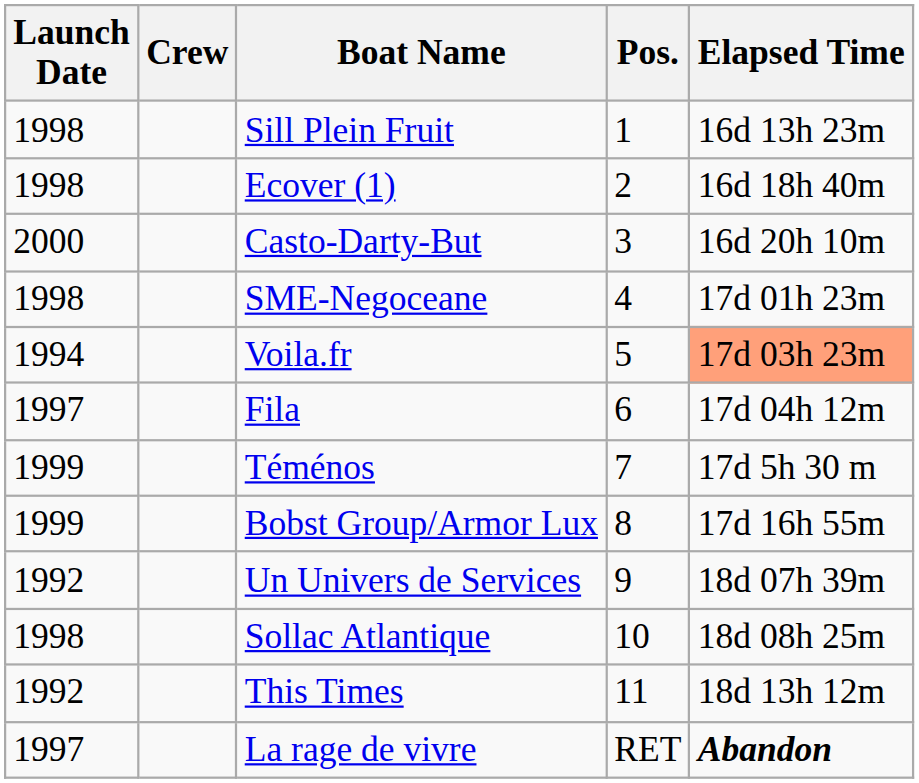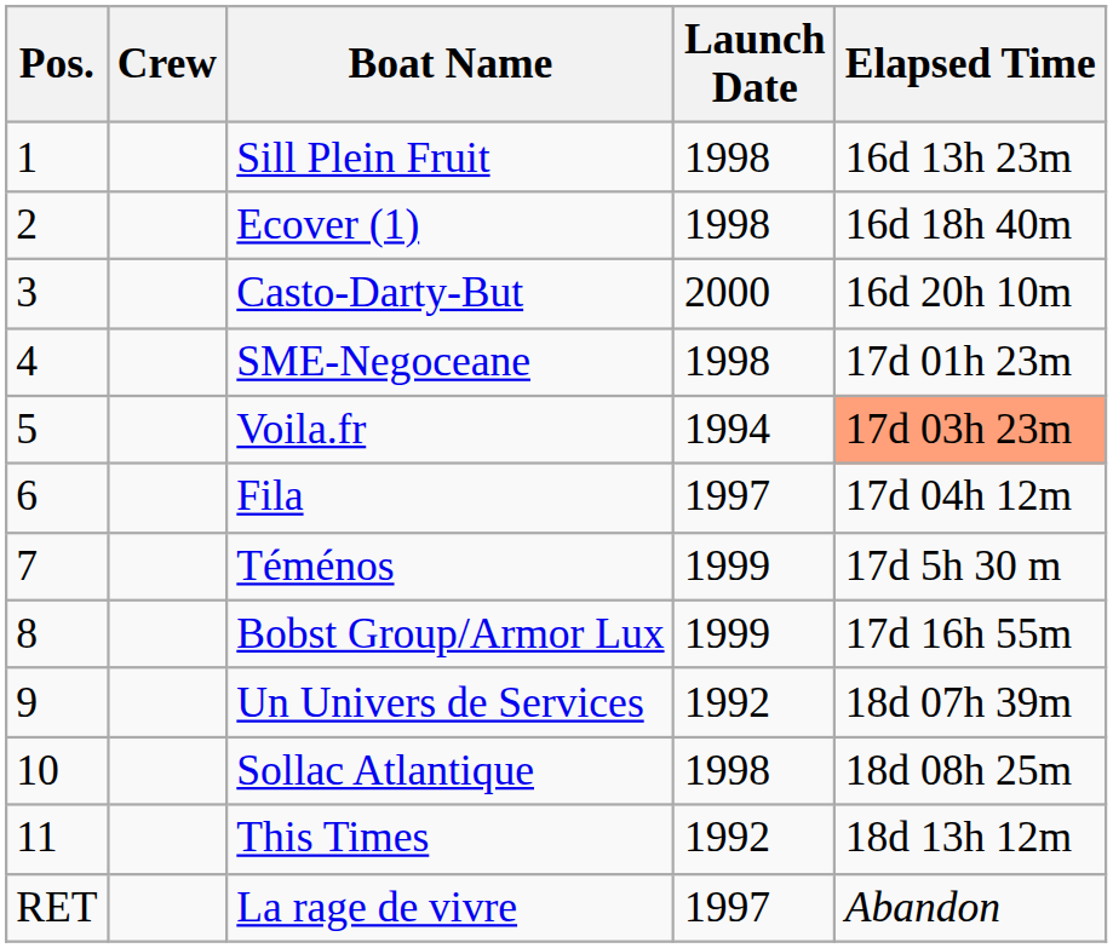 <table class="wikitable sortable">
 <tr>
-<th>Launch<br>Date</th>
+<th>Pos.</th>
 <th>Crew</th>
 <th>Boat Name</th>
-<th>Pos.</th>
+<th>Launch<br>Date</th>
 <th>Elapsed Time</th>
 </tr>
 <tr>
-<td>1998</td>
+<td>1</td>
 <td><br></td>
 <td><a href='#'>Sill Plein Fruit</a></td>
-<td>1</td>
+<td>1998</td>
 <td>16d 13h 23m</td>
 </tr>
 <tr>
-<td>1998</td>
+<td>2</td>
 <td><br></td>
 <td><a href='#'>Ecover (1)</a></td>
-<td>2</td>
+<td>1998</td>
 <td>16d 18h 40m</td>
 </tr>
 <tr>
-<td>2000</td>
+<td>3</td>
 <td><br></td>
 <td><a href='#'>Casto-Darty-But</a></td>
-<td>3</td>
+<td>2000</td>
 <td>16d 20h 10m</td>
 </tr>
 <tr>
-<td>1998</td>
+<td>4</td>
 <td><br></td>
 <td><a href='#'>SME-Negoceane</a></td>
-<td>4</td>
+<td>1998</td>
 <td>17d 01h 23m</td>
 </tr>
 <tr>
-<td>1994</td>
+<td>5</td>
 <td><br></td>
 <td><a href='#'>Voila.fr</a></td>
-<td>5</td>
+<td>1994</td>
 <td style="background: lightsalmon;">17d 03h 23m</td>
 </tr>
 <tr>
-<td>1997</td>
+<td>6</td>
 <td><br></td>
 <td><a href='#'>Fila</a></td>
-<td>6</td>
+<td>1997</td>
 <td>17d 04h 12m</td>
 </tr>
 <tr>
-<td>1999</td>
+<td>7</td>
 <td><br></td>
 <td><a href='#'>Téménos</a></td>
-<td>7</td>
+<td>1999</td>
 <td>17d 5h 30 m</td>
 </tr>
 <tr>
-<td>1999</td>
+<td>8</td>
 <td><br></td>
 <td><a href='#'>Bobst Group/Armor Lux</a></td>
-<td>8</td>
+<td>1999</td>
 <td>17d 16h 55m</td>
 </tr>
 <tr>
-<td>1992</td>
+<td>9</td>
 <td><br></td>
 <td><a href='#'>Un Univers de Services</a></td>
-<td>9</td>
+<td>1992</td>
 <td>18d 07h 39m</td>
 </tr>
 <tr>
-<td>1998</td>
+<td>10</td>
 <td><br></td>
 <td><a href='#'>Sollac Atlantique</a></td>
-<td>10</td>
+<td>1998</td>
 <td>18d 08h 25m</td>
 </tr>
 <tr>
-<td>1992</td>
+<td>11</td>
 <td><br></td>
 <td><a href='#'>This Times</a></td>
-<td>11</td>
+<td>1992</td>
 <td>18d 13h 12m</td>
 </tr>
 <tr>
-<td>1997</td>
+<td>RET</td>
 <td><br></td>
 <td><a href='#'>La rage de vivre</a></td>
-<td>RET</td>
-<td><strong><em>Abandon</em></strong></td>
+<td>1997</td>
+<td><em>Abandon</em></td>
 </tr>
 </table>
